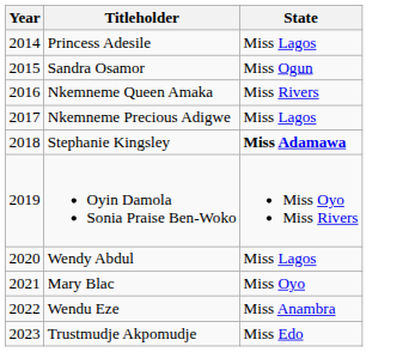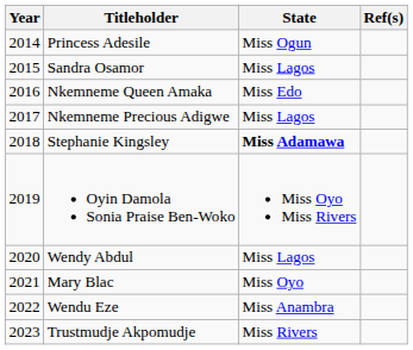 <table class="wikitable">
 <tr>
 <th>Year</th>
 <th>Titleholder</th>
 <th>State</th>
+<th>Ref(s)</th>
 </tr>
 <tr>
 <td>2014</td>
 <td>Princess Adesile</td>
-<td>Miss <a href='#'>Lagos</a></td>
+<td>Miss <a href='#'>Ogun</a></td>
+<td></td>
 </tr>
 <tr>
 <td>2015</td>
 <td>Sandra Osamor</td>
-<td>Miss <a href='#'>Ogun</a></td>
+<td>Miss <a href='#'>Lagos</a></td>
+<td></td>
 </tr>
 <tr>
 <td>2016</td>
 <td>Nkemneme Queen Amaka</td>
-<td>Miss <a href='#'>Rivers</a></td>
+<td>Miss <a href='#'>Edo</a></td>
+<td></td>
 </tr>
 <tr>
 <td>2017</td>
 <td>Nkemneme Precious Adigwe</td>
 <td>Miss <a href='#'>Lagos</a></td>
+<td></td>
 </tr>
 <tr>
 <td>2018</td>
 <td>Stephanie Kingsley</td>
 <td><strong>Miss <a href='#'>Adamawa</a></strong></td>
+<td></td>
 </tr>
 <tr>
 <td>2019</td>
 <td><br><ul><li>Oyin Damola</li><li>Sonia Praise Ben-Woko</li></ul></td>
 <td><br><ul><li>Miss <a href='#'>Oyo</a></li><li>Miss <a href='#'>Rivers</a></li></ul></td>
+<td></td>
 </tr>
 <tr>
 <td>2020</td>
 <td>Wendy Abdul</td>
 <td>Miss <a href='#'>Lagos</a></td>
+<td></td>
 </tr>
 <tr>
 <td>2021</td>
 <td>Mary Blac</td>
 <td>Miss <a href='#'>Oyo</a></td>
+<td></td>
 </tr>
 <tr>
 <td>2022</td>
 <td>Wendu Eze</td>
 <td>Miss <a href='#'>Anambra</a></td>
+<td></td>
 </tr>
 <tr>
 <td>2023</td>
 <td>Trustmudje Akpomudje</td>
-<td>Miss <a href='#'>Edo</a></td>
+<td>Miss <a href='#'>Rivers</a></td>
+<td></td>
 </tr>
 </table>
